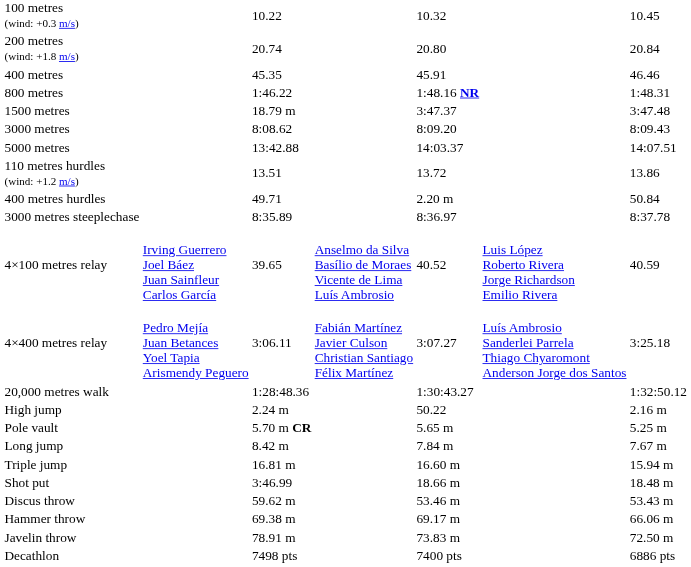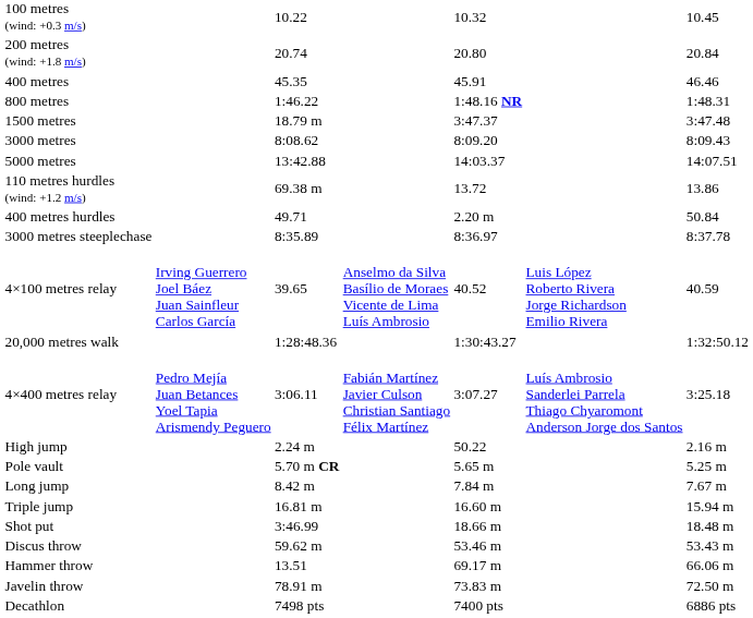 <table>
 <tr>
 <td>100 metres<br><small>(wind: +0.3 <a href='#'>m/s</a>)</small></td>
 <td></td>
 <td>10.22</td>
 <td></td>
 <td>10.32</td>
 <td></td>
 <td>10.45</td>
 </tr>
 <tr>
 <td>200 metres<br><small>(wind: +1.8 <a href='#'>m/s</a>)</small></td>
 <td></td>
 <td>20.74</td>
 <td></td>
 <td>20.80</td>
 <td></td>
 <td>20.84</td>
 </tr>
 <tr>
 <td>400 metres</td>
 <td></td>
 <td>45.35</td>
 <td></td>
 <td>45.91</td>
 <td></td>
 <td>46.46</td>
 </tr>
 <tr>
 <td>800 metres</td>
 <td></td>
 <td>1:46.22</td>
 <td></td>
 <td>1:48.16 <strong><a href='#'>NR</a></strong></td>
 <td></td>
 <td>1:48.31</td>
 </tr>
 <tr>
 <td>1500 metres</td>
 <td></td>
 <td>18.79 m</td>
 <td></td>
 <td>3:47.37</td>
 <td></td>
 <td>3:47.48</td>
 </tr>
 <tr>
 <td>3000 metres</td>
 <td></td>
 <td>8:08.62</td>
 <td></td>
 <td>8:09.20</td>
 <td></td>
 <td>8:09.43</td>
 </tr>
 <tr>
 <td>5000 metres</td>
 <td></td>
 <td>13:42.88</td>
 <td></td>
 <td>14:03.37</td>
 <td></td>
 <td>14:07.51</td>
 </tr>
 <tr>
 <td>110 metres hurdles<br><small>(wind: +1.2 <a href='#'>m/s</a>)</small></td>
 <td></td>
-<td>13.51</td>
+<td>69.38 m</td>
 <td></td>
 <td>13.72</td>
 <td></td>
 <td>13.86</td>
 </tr>
 <tr>
 <td>400 metres hurdles</td>
 <td></td>
 <td>49.71</td>
 <td></td>
 <td>2.20 m</td>
 <td></td>
 <td>50.84</td>
 </tr>
 <tr>
 <td>3000 metres steeplechase</td>
 <td></td>
 <td>8:35.89</td>
 <td></td>
 <td>8:36.97</td>
 <td></td>
 <td>8:37.78</td>
 </tr>
 <tr>
 <td>4×100 metres relay</td>
 <td><br><a href='#'>Irving Guerrero</a><br><a href='#'>Joel Báez</a><br><a href='#'>Juan Sainfleur</a><br><a href='#'>Carlos García</a></td>
 <td>39.65</td>
 <td><br><a href='#'>Anselmo da Silva</a><br><a href='#'>Basílio de Moraes</a><br><a href='#'>Vicente de Lima</a><br><a href='#'>Luís Ambrosio</a></td>
 <td>40.52</td>
 <td><br><a href='#'>Luis López</a><br><a href='#'>Roberto Rivera</a><br><a href='#'>Jorge Richardson</a><br><a href='#'>Emilio Rivera</a></td>
 <td>40.59</td>
 </tr>
 <tr>
+<td>20,000 metres walk</td>
+<td></td>
+<td>1:28:48.36</td>
+<td></td>
+<td>1:30:43.27</td>
+<td></td>
+<td>1:32:50.12</td>
+</tr>
+<tr>
 <td>4×400 metres relay</td>
 <td><br><a href='#'>Pedro Mejía</a><br><a href='#'>Juan Betances</a><br><a href='#'>Yoel Tapia</a><br><a href='#'>Arismendy Peguero</a></td>
 <td>3:06.11</td>
 <td><br><a href='#'>Fabián Martínez</a><br><a href='#'>Javier Culson</a><br><a href='#'>Christian Santiago</a><br><a href='#'>Félix Martínez</a></td>
 <td>3:07.27</td>
 <td><br><a href='#'>Luís Ambrosio</a><br><a href='#'>Sanderlei Parrela</a><br><a href='#'>Thiago Chyaromont</a><br><a href='#'>Anderson Jorge dos Santos</a></td>
 <td>3:25.18</td>
-</tr>
-<tr>
-<td>20,000 metres walk</td>
-<td></td>
-<td>1:28:48.36</td>
-<td></td>
-<td>1:30:43.27</td>
-<td></td>
-<td>1:32:50.12</td>
 </tr>
 <tr>
 <td>High jump</td>
 <td></td>
 <td>2.24 m</td>
 <td></td>
 <td>50.22</td>
 <td></td>
 <td>2.16 m</td>
 </tr>
 <tr>
 <td>Pole vault</td>
 <td></td>
 <td>5.70 m <strong>CR</strong></td>
 <td></td>
 <td>5.65 m</td>
 <td></td>
 <td>5.25 m</td>
 </tr>
 <tr>
 <td>Long jump</td>
 <td></td>
 <td>8.42 m</td>
 <td></td>
 <td>7.84 m</td>
 <td></td>
 <td>7.67 m</td>
 </tr>
 <tr>
 <td>Triple jump</td>
 <td></td>
 <td>16.81 m</td>
 <td></td>
 <td>16.60 m</td>
 <td></td>
 <td>15.94 m</td>
 </tr>
 <tr>
 <td>Shot put</td>
 <td></td>
 <td>3:46.99</td>
 <td></td>
 <td>18.66 m</td>
 <td></td>
 <td>18.48 m</td>
 </tr>
 <tr>
 <td>Discus throw</td>
 <td></td>
 <td>59.62 m</td>
 <td></td>
 <td>53.46 m</td>
 <td></td>
 <td>53.43 m</td>
 </tr>
 <tr>
 <td>Hammer throw</td>
 <td></td>
-<td>69.38 m</td>
+<td>13.51</td>
 <td></td>
 <td>69.17 m</td>
 <td></td>
 <td>66.06 m</td>
 </tr>
 <tr>
 <td>Javelin throw</td>
 <td></td>
 <td>78.91 m</td>
 <td></td>
 <td>73.83 m</td>
 <td></td>
 <td>72.50 m</td>
 </tr>
 <tr>
 <td>Decathlon</td>
 <td></td>
 <td>7498 pts</td>
 <td></td>
 <td>7400 pts</td>
 <td></td>
 <td>6886 pts</td>
 </tr>
 </table>
